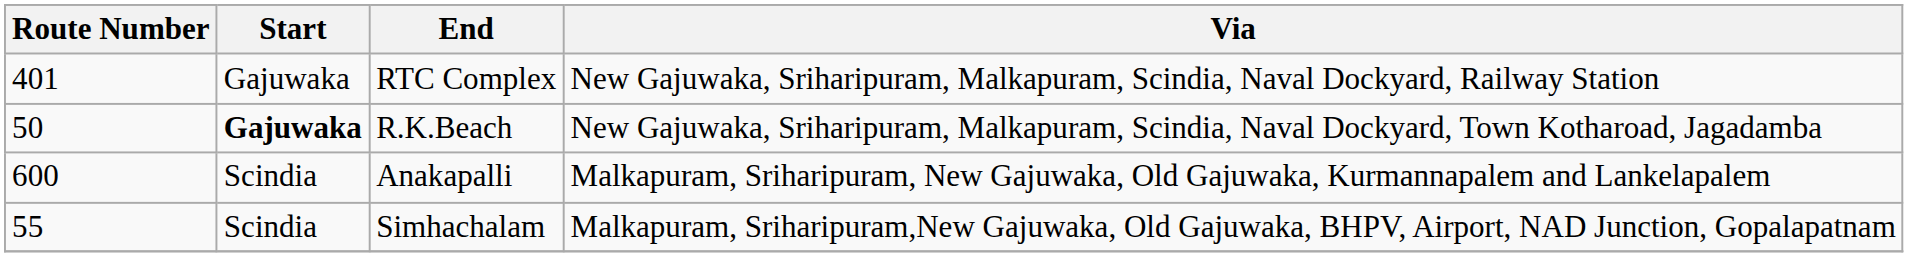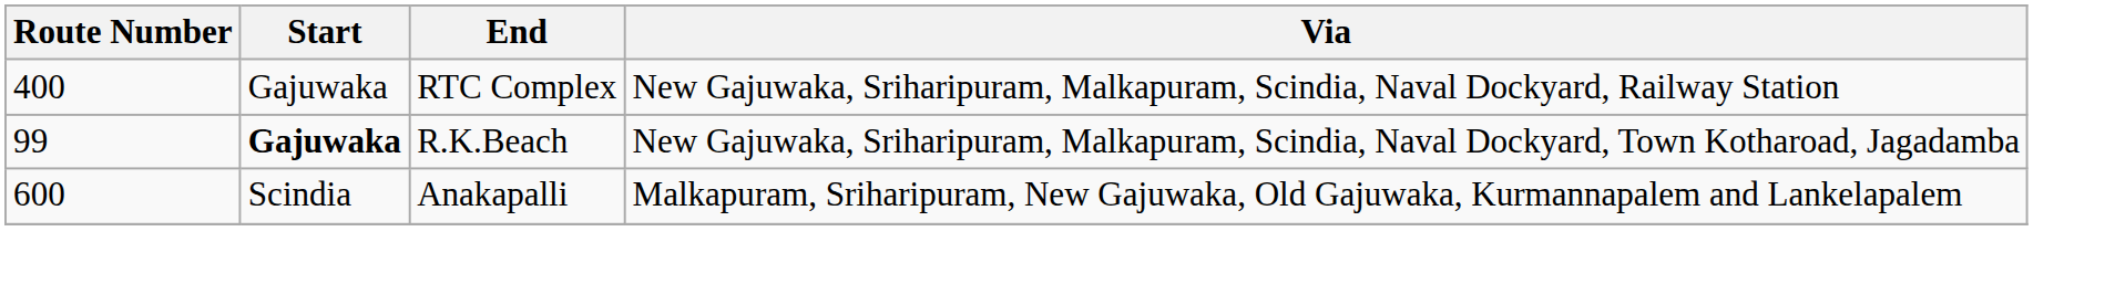 <table class="sortable wikitable">
 <tr>
 <th>Route Number</th>
 <th>Start</th>
 <th>End</th>
 <th>Via</th>
 </tr>
 <tr>
-<td>401</td>
+<td>400</td>
 <td>Gajuwaka</td>
 <td>RTC Complex</td>
 <td>New Gajuwaka, Sriharipuram, Malkapuram, Scindia, Naval Dockyard, Railway Station</td>
 </tr>
 <tr>
-<td>50</td>
+<td>99</td>
 <td><strong>Gajuwaka</strong></td>
 <td>R.K.Beach</td>
 <td>New Gajuwaka, Sriharipuram, Malkapuram, Scindia, Naval Dockyard, Town Kotharoad, Jagadamba</td>
 </tr>
 <tr>
 <td>600</td>
 <td>Scindia</td>
 <td>Anakapalli</td>
 <td>Malkapuram, Sriharipuram, New Gajuwaka, Old Gajuwaka, Kurmannapalem and Lankelapalem</td>
 </tr>
 <tr>
-<td>55</td>
-<td>Scindia</td>
-<td>Simhachalam</td>
-<td>Malkapuram, Sriharipuram,New Gajuwaka, Old Gajuwaka, BHPV, Airport, NAD Junction, Gopalapatnam</td>
-</tr>
-<tr>
 </tr>
 </table>
